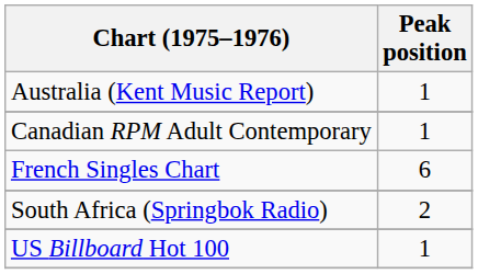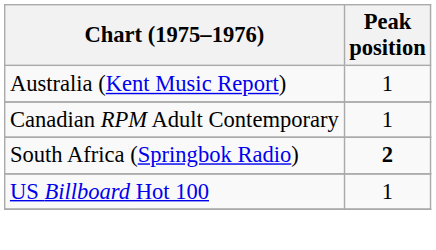 <table class="wikitable sortable">
 <tr>
 <th>Chart (1975–1976)</th>
 <th>Peak<br>position</th>
 </tr>
 <tr>
 <td>Australia (<a href='#'>Kent Music Report</a>)</td>
 <td align="center">1</td>
 </tr>
 <tr>
 </tr>
 <tr>
 <td>Canadian <em>RPM</em> Adult Contemporary</td>
 <td align="center">1</td>
 </tr>
 <tr>
-<td><a href='#'>French Singles Chart</a></td>
-<td align="center">6</td>
-</tr>
-<tr>
 </tr>
 <tr>
 <td>South Africa (<a href='#'>Springbok Radio</a>)</td>
-<td align="center">2</td>
+<td align="center"><strong>2</strong></td>
 </tr>
 <tr>
 </tr>
 <tr>
 <td><a href='#'>US <em>Billboard</em> Hot 100</a></td>
 <td align="center">1</td>
 </tr>
 <tr>
 </tr>
 </table>
